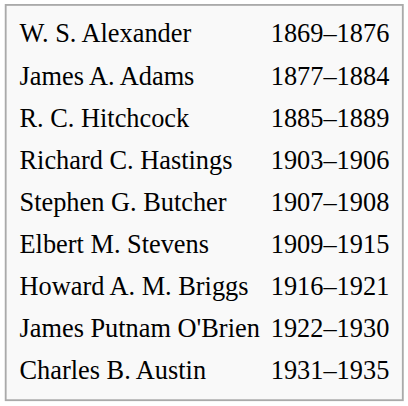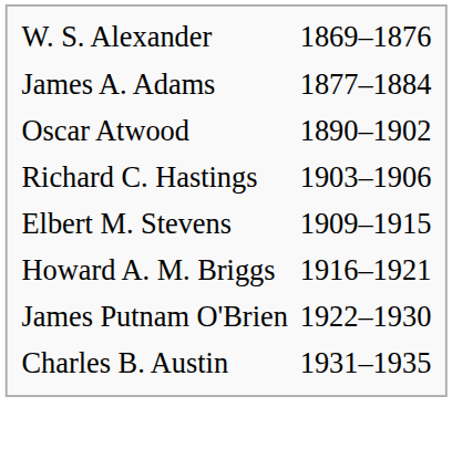 <table class="infobox" cellpadding="2" cellspacing="2" style="font-size: 90%;">
 <tr>
 <td>W. S. Alexander</td>
 <td>1869–1876</td>
 </tr>
 <tr>
 <td>James A. Adams</td>
 <td>1877–1884</td>
 </tr>
 <tr>
-<td>R. C. Hitchcock</td>
-<td>1885–1889</td>
+<td>Oscar Atwood</td>
+<td>1890–1902</td>
 </tr>
 <tr>
 <td>Richard C. Hastings</td>
 <td>1903–1906</td>
-</tr>
-<tr>
-<td>Stephen G. Butcher</td>
-<td>1907–1908</td>
 </tr>
 <tr>
 <td>Elbert M. Stevens</td>
 <td>1909–1915</td>
 </tr>
 <tr>
 <td>Howard A. M. Briggs</td>
 <td>1916–1921</td>
 </tr>
 <tr>
 <td>James Putnam O'Brien</td>
 <td>1922–1930</td>
 </tr>
 <tr>
 <td>Charles B. Austin</td>
 <td>1931–1935</td>
 </tr>
 </table>
